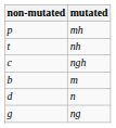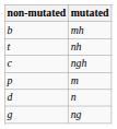 <table class="wikitable">
 <tr>
 <th>non-mutated</th>
 <th>mutated</th>
 </tr>
 <tr>
-<td><em>p</em></td>
+<td><em>b</em></td>
 <td><em>mh</em></td>
 </tr>
 <tr>
 <td><em>t</em></td>
 <td><em>nh</em></td>
 </tr>
 <tr>
 <td><em>c</em></td>
 <td><em>ngh</em></td>
 </tr>
 <tr>
-<td><em>b</em></td>
+<td><em>p</em></td>
 <td><em>m</em></td>
 </tr>
 <tr>
 <td><em>d</em> </td>
 <td><em>n</em></td>
 </tr>
 <tr>
 <td><em>g</em></td>
 <td><em>ng</em></td>
 </tr>
 </table>
